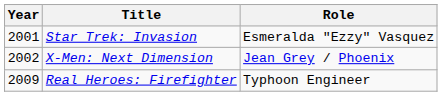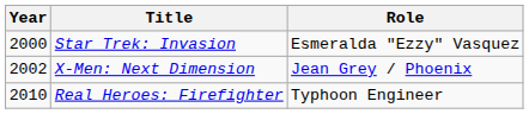 <table class="wikitable">
 <tr>
 <th>Year</th>
 <th>Title</th>
 <th>Role</th>
 </tr>
 <tr>
-<td>2001</td>
+<td>2000</td>
 <td><em><a href='#'>Star Trek: Invasion</a></em></td>
 <td>Esmeralda "Ezzy" Vasquez</td>
 </tr>
 <tr>
 <td>2002</td>
 <td><em><a href='#'>X-Men: Next Dimension</a></em></td>
 <td><a href='#'>Jean Grey</a> / <a href='#'>Phoenix</a></td>
 </tr>
 <tr>
-<td>2009</td>
+<td>2010</td>
 <td><em><a href='#'>Real Heroes: Firefighter</a></em></td>
 <td>Typhoon Engineer</td>
 </tr>
 </table>
